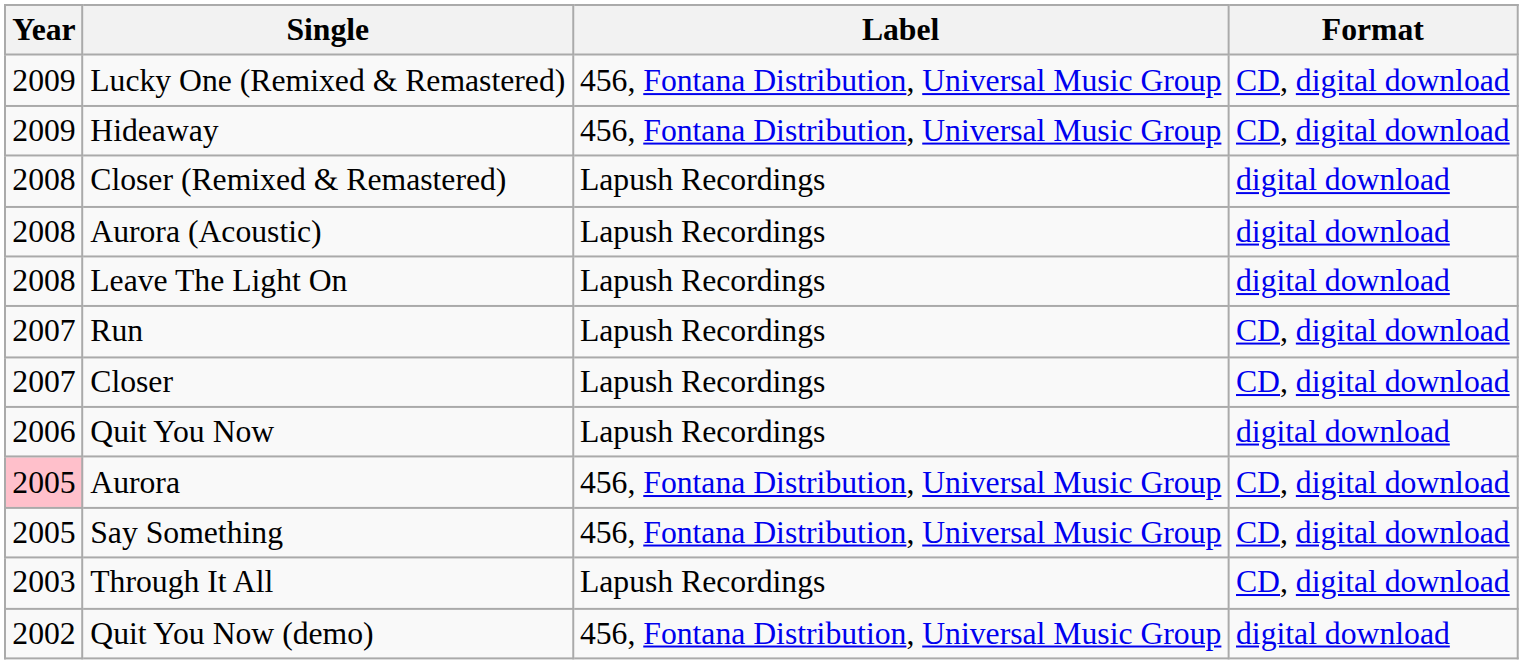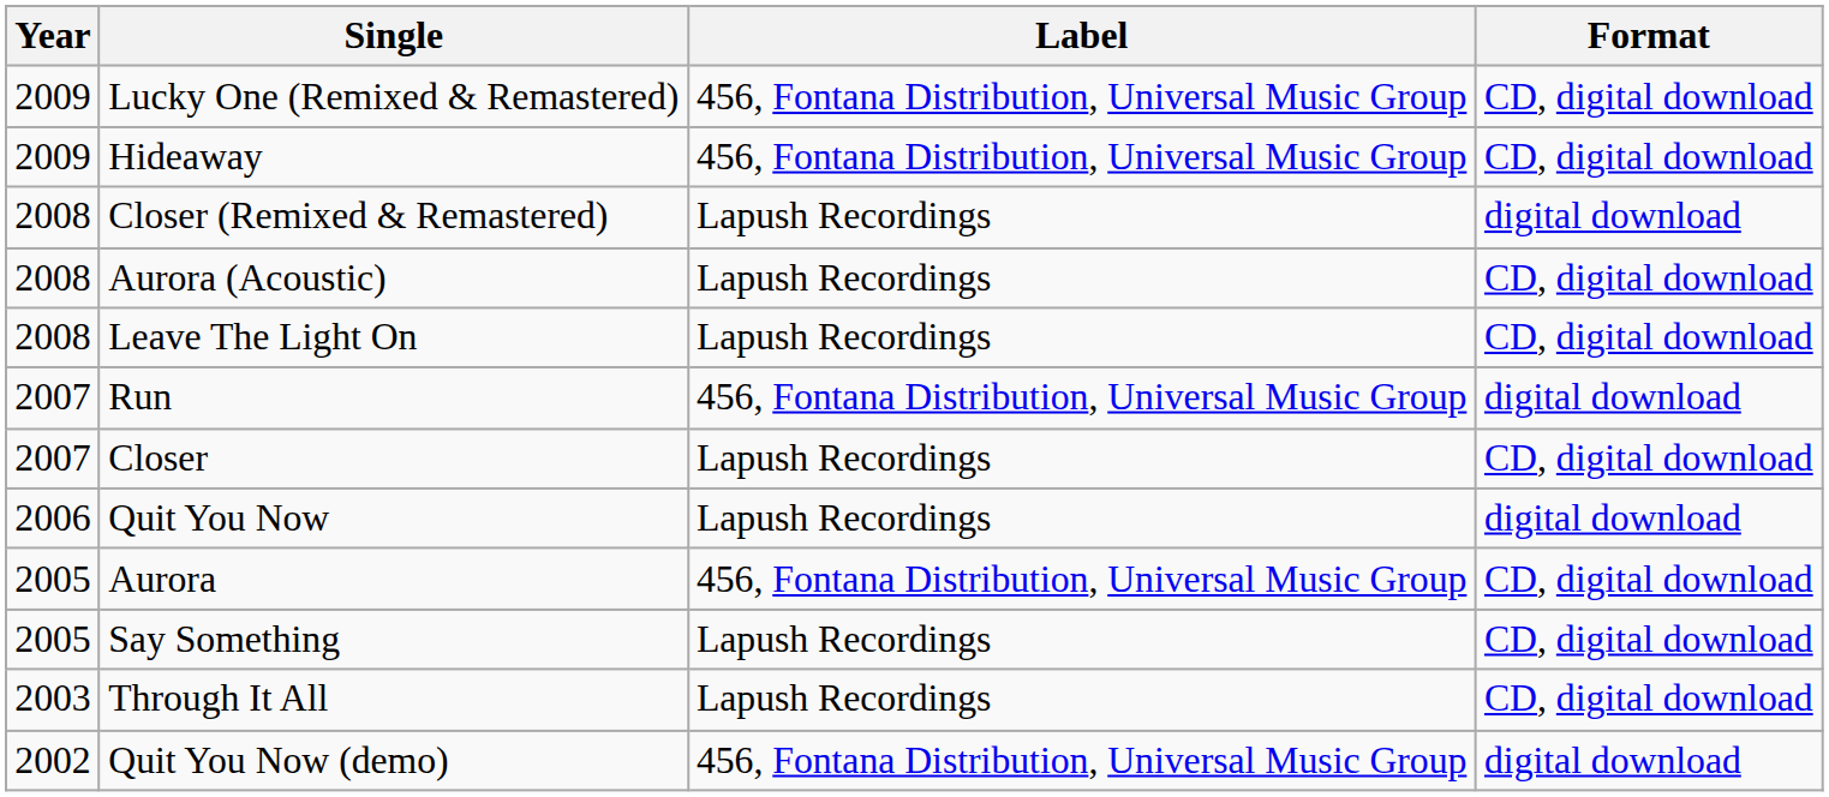 <table class="wikitable">
 <tr>
 <th>Year</th>
 <th>Single</th>
 <th>Label</th>
 <th>Format</th>
 </tr>
 <tr>
 <td>2009</td>
 <td>Lucky One (Remixed & Remastered)</td>
 <td>456, <a href='#'>Fontana Distribution</a>, <a href='#'>Universal Music Group</a></td>
 <td><a href='#'>CD</a>, <a href='#'>digital download</a></td>
 </tr>
 <tr>
 <td>2009</td>
 <td>Hideaway</td>
 <td>456, <a href='#'>Fontana Distribution</a>, <a href='#'>Universal Music Group</a></td>
 <td><a href='#'>CD</a>, <a href='#'>digital download</a></td>
 </tr>
 <tr>
 <td>2008</td>
 <td>Closer (Remixed & Remastered)</td>
 <td>Lapush Recordings</td>
 <td><a href='#'>digital download</a></td>
 </tr>
 <tr>
 <td>2008</td>
 <td>Aurora (Acoustic)</td>
 <td>Lapush Recordings</td>
-<td><a href='#'>digital download</a></td>
+<td><a href='#'>CD</a>, <a href='#'>digital download</a></td>
 </tr>
 <tr>
 <td>2008</td>
 <td>Leave The Light On</td>
 <td>Lapush Recordings</td>
-<td><a href='#'>digital download</a></td>
+<td><a href='#'>CD</a>, <a href='#'>digital download</a></td>
 </tr>
 <tr>
 <td>2007</td>
 <td>Run</td>
-<td>Lapush Recordings</td>
-<td><a href='#'>CD</a>, <a href='#'>digital download</a></td>
+<td>456, <a href='#'>Fontana Distribution</a>, <a href='#'>Universal Music Group</a></td>
+<td><a href='#'>digital download</a></td>
 </tr>
 <tr>
 <td>2007</td>
 <td>Closer</td>
 <td>Lapush Recordings</td>
 <td><a href='#'>CD</a>, <a href='#'>digital download</a></td>
 </tr>
 <tr>
 <td>2006</td>
 <td>Quit You Now</td>
 <td>Lapush Recordings</td>
 <td><a href='#'>digital download</a></td>
 </tr>
 <tr>
-<td style="background: pink;">2005</td>
+<td>2005</td>
 <td>Aurora</td>
 <td>456, <a href='#'>Fontana Distribution</a>, <a href='#'>Universal Music Group</a></td>
 <td><a href='#'>CD</a>, <a href='#'>digital download</a></td>
 </tr>
 <tr>
 <td>2005</td>
 <td>Say Something</td>
-<td>456, <a href='#'>Fontana Distribution</a>, <a href='#'>Universal Music Group</a></td>
+<td>Lapush Recordings</td>
 <td><a href='#'>CD</a>, <a href='#'>digital download</a></td>
 </tr>
 <tr>
 <td>2003</td>
 <td>Through It All</td>
 <td>Lapush Recordings</td>
 <td><a href='#'>CD</a>, <a href='#'>digital download</a></td>
 </tr>
 <tr>
 <td>2002</td>
 <td>Quit You Now (demo)</td>
 <td>456, <a href='#'>Fontana Distribution</a>, <a href='#'>Universal Music Group</a></td>
 <td><a href='#'>digital download</a></td>
 </tr>
 </table>
